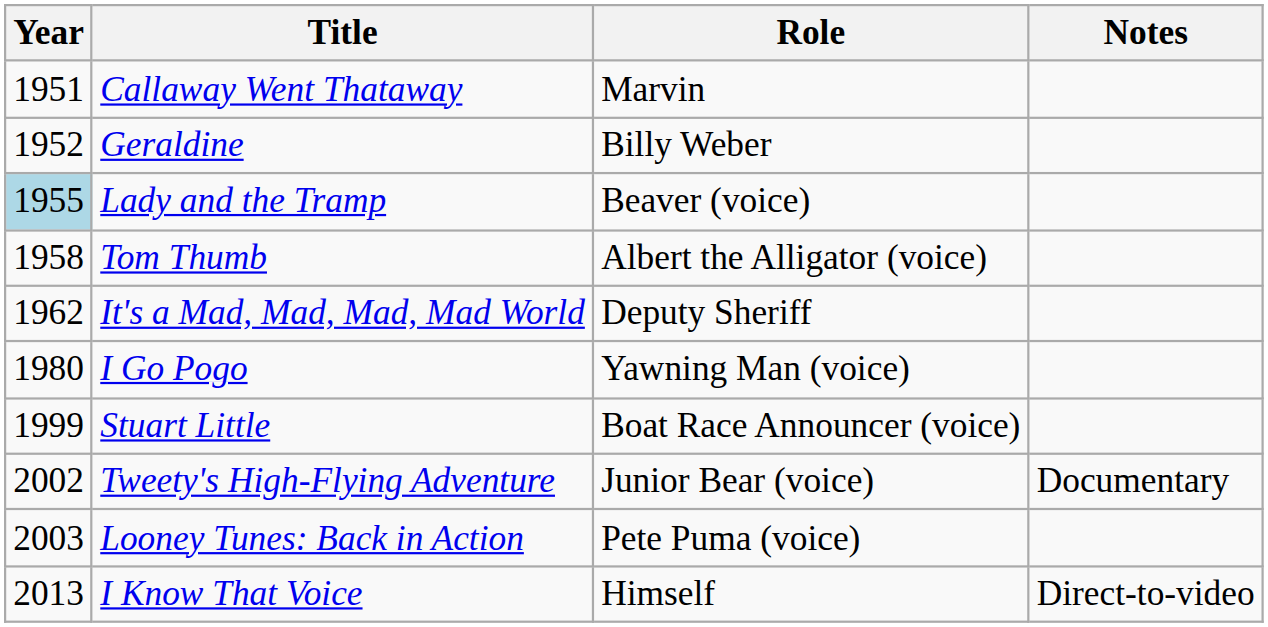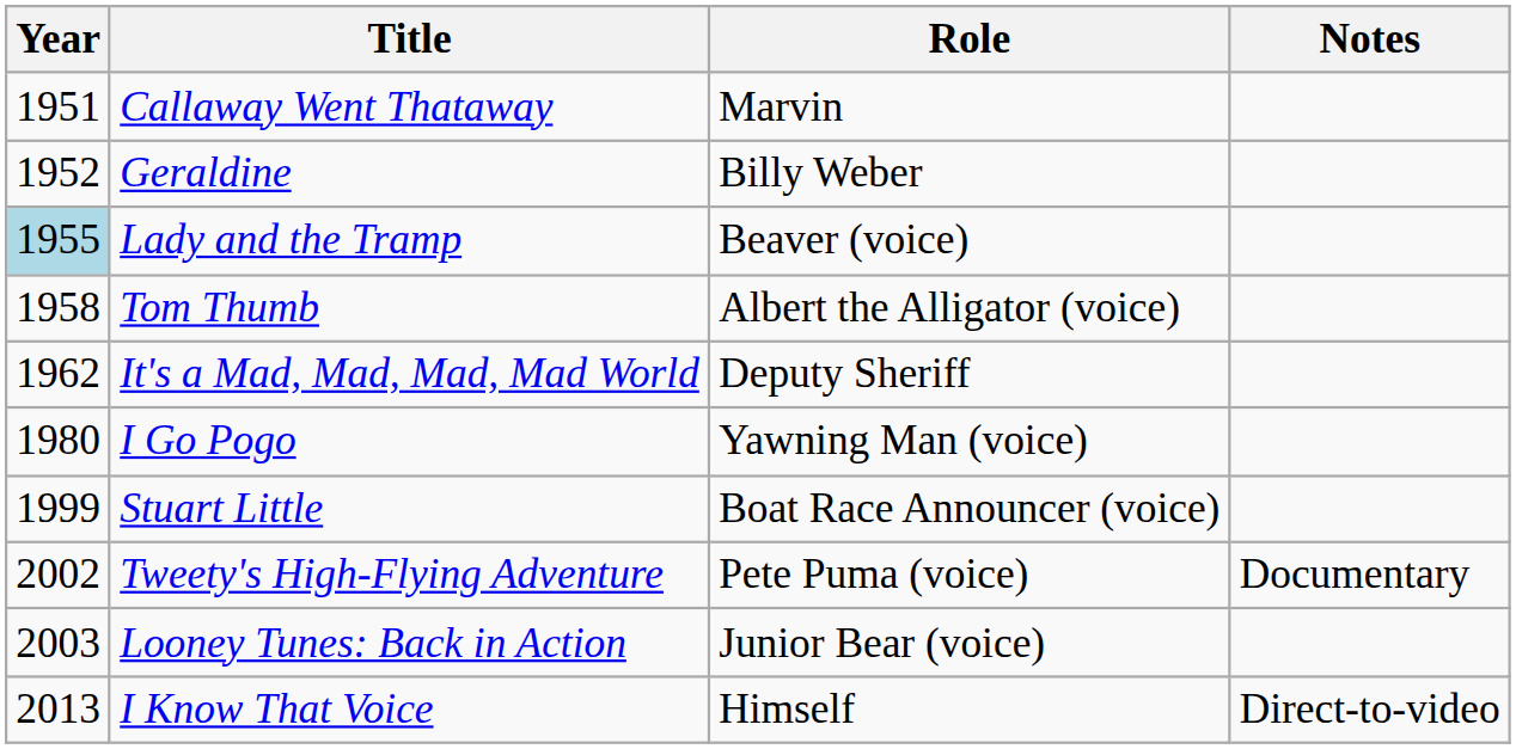 <table class="wikitable sortable">
 <tr>
 <th>Year</th>
 <th>Title</th>
 <th>Role</th>
 <th>Notes</th>
 </tr>
 <tr>
 <td>1951</td>
 <td><em><a href='#'>Callaway Went Thataway</a></em></td>
 <td>Marvin</td>
 <td></td>
 </tr>
 <tr>
 <td>1952</td>
 <td><em><a href='#'>Geraldine</a></em></td>
 <td>Billy Weber</td>
 <td></td>
 </tr>
 <tr>
 <td style="background: lightblue;">1955</td>
 <td><em><a href='#'>Lady and the Tramp</a></em></td>
 <td>Beaver (voice)</td>
 <td></td>
 </tr>
 <tr>
 <td>1958</td>
 <td><em><a href='#'>Tom Thumb</a></em></td>
 <td>Albert the Alligator (voice)</td>
 <td></td>
 </tr>
 <tr>
 <td>1962</td>
 <td><em><a href='#'>It's a Mad, Mad, Mad, Mad World</a></em></td>
 <td>Deputy Sheriff</td>
 <td></td>
 </tr>
 <tr>
 <td>1980</td>
 <td><em><a href='#'>I Go Pogo</a></em></td>
 <td>Yawning Man (voice)</td>
 <td></td>
 </tr>
 <tr>
 <td>1999</td>
 <td><em><a href='#'>Stuart Little</a></em></td>
 <td>Boat Race Announcer (voice)</td>
 <td></td>
 </tr>
 <tr>
 <td>2002</td>
 <td><em><a href='#'>Tweety's High-Flying Adventure</a></em></td>
-<td>Junior Bear (voice)</td>
+<td>Pete Puma (voice)</td>
 <td>Documentary</td>
 </tr>
 <tr>
 <td>2003</td>
 <td><em><a href='#'>Looney Tunes: Back in Action</a></em></td>
-<td>Pete Puma (voice)</td>
+<td>Junior Bear (voice)</td>
 <td></td>
 </tr>
 <tr>
 <td>2013</td>
 <td><em><a href='#'>I Know That Voice</a></em></td>
 <td>Himself</td>
 <td>Direct-to-video</td>
 </tr>
 </table>
